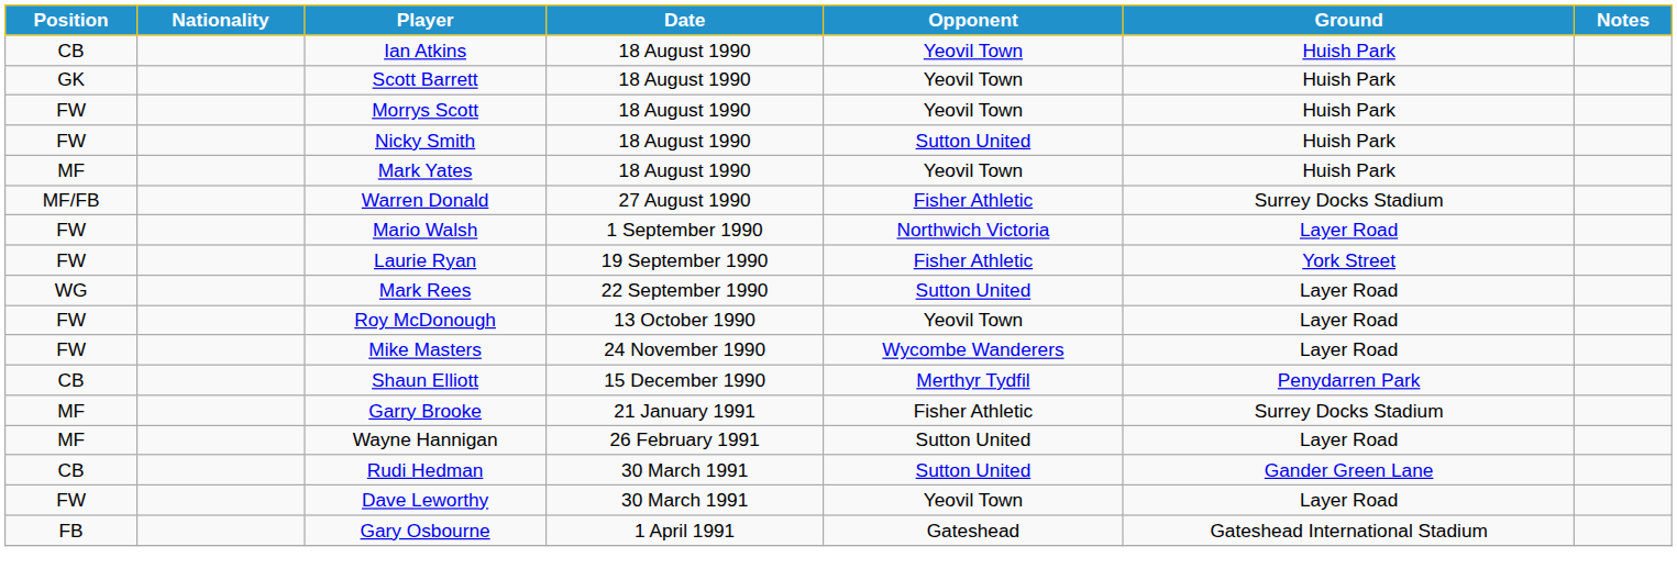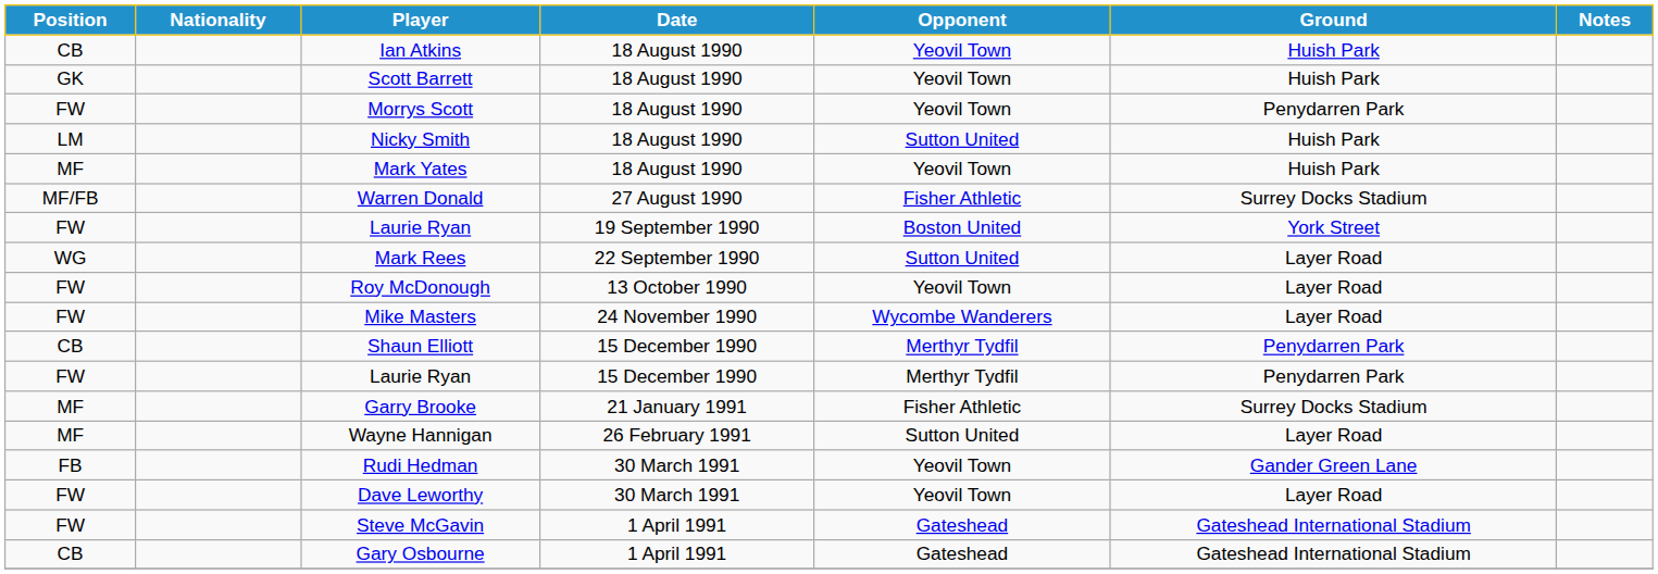 <table class="wikitable" style="text-align:center; font-size:90%; width:100%;">
 <tr>
 <th style="background:#2191CC; color:white; border:1px solid #F7C408; text-align:center;">Position</th>
 <th style="background:#2191CC; color:white; border:1px solid #F7C408; text-align:center;">Nationality</th>
 <th style="background:#2191CC; color:white; border:1px solid #F7C408; text-align:center;">Player</th>
 <th style="background:#2191CC; color:white; border:1px solid #F7C408; text-align:center;">Date</th>
 <th style="background:#2191CC; color:white; border:1px solid #F7C408; text-align:center;">Opponent</th>
 <th style="background:#2191CC; color:white; border:1px solid #F7C408; text-align:center;">Ground</th>
 <th style="background:#2191CC; color:white; border:1px solid #F7C408; text-align:center;">Notes</th>
 </tr>
 <tr>
 <td>CB</td>
 <td></td>
 <td><a href='#'>Ian Atkins</a></td>
 <td>18 August 1990</td>
 <td><a href='#'>Yeovil Town</a></td>
 <td><a href='#'>Huish Park</a></td>
 <td></td>
 </tr>
 <tr>
 <td>GK</td>
 <td></td>
 <td><a href='#'>Scott Barrett</a></td>
 <td>18 August 1990</td>
 <td>Yeovil Town</td>
 <td>Huish Park</td>
 <td></td>
 </tr>
 <tr>
 <td>FW</td>
 <td></td>
 <td><a href='#'>Morrys Scott</a></td>
 <td>18 August 1990</td>
 <td>Yeovil Town</td>
-<td>Huish Park</td>
+<td>Penydarren Park</td>
 <td></td>
 </tr>
 <tr>
-<td>FW</td>
+<td>LM</td>
 <td></td>
 <td><a href='#'>Nicky Smith</a></td>
 <td>18 August 1990</td>
 <td><a href='#'>Sutton United</a></td>
 <td>Huish Park</td>
 <td></td>
 </tr>
 <tr>
 <td>MF</td>
 <td></td>
 <td><a href='#'>Mark Yates</a></td>
 <td>18 August 1990</td>
 <td>Yeovil Town</td>
 <td>Huish Park</td>
 <td></td>
 </tr>
 <tr>
 <td>MF/FB</td>
 <td></td>
 <td><a href='#'>Warren Donald</a></td>
 <td>27 August 1990</td>
 <td><a href='#'>Fisher Athletic</a></td>
 <td>Surrey Docks Stadium</td>
 <td></td>
 </tr>
 <tr>
 <td>FW</td>
 <td></td>
-<td><a href='#'>Mario Walsh</a></td>
-<td>1 September 1990</td>
-<td><a href='#'>Northwich Victoria</a></td>
-<td><a href='#'>Layer Road</a></td>
-<td></td>
-</tr>
-<tr>
-<td>FW</td>
-<td></td>
 <td><a href='#'>Laurie Ryan</a></td>
 <td>19 September 1990</td>
-<td><a href='#'>Fisher Athletic</a></td>
+<td><a href='#'>Boston United</a></td>
 <td><a href='#'>York Street</a></td>
 <td></td>
 </tr>
 <tr>
 <td>WG</td>
 <td></td>
 <td><a href='#'>Mark Rees</a></td>
 <td>22 September 1990</td>
 <td><a href='#'>Sutton United</a></td>
 <td>Layer Road</td>
 <td></td>
 </tr>
 <tr>
 <td>FW</td>
 <td></td>
 <td><a href='#'>Roy McDonough</a></td>
 <td>13 October 1990</td>
 <td>Yeovil Town</td>
 <td>Layer Road</td>
 <td></td>
 </tr>
 <tr>
 <td>FW</td>
 <td></td>
 <td><a href='#'>Mike Masters</a></td>
 <td>24 November 1990</td>
 <td><a href='#'>Wycombe Wanderers</a></td>
 <td>Layer Road</td>
 <td></td>
 </tr>
 <tr>
 <td>CB</td>
 <td></td>
 <td><a href='#'>Shaun Elliott</a></td>
 <td>15 December 1990</td>
 <td><a href='#'>Merthyr Tydfil</a></td>
 <td><a href='#'>Penydarren Park</a></td>
 <td></td>
 </tr>
 <tr>
+<td>FW</td>
+<td></td>
+<td>Laurie Ryan</td>
+<td>15 December 1990</td>
+<td>Merthyr Tydfil</td>
+<td>Penydarren Park</td>
+<td></td>
+</tr>
+<tr>
 <td>MF</td>
 <td></td>
 <td><a href='#'>Garry Brooke</a></td>
 <td>21 January 1991</td>
 <td>Fisher Athletic</td>
 <td>Surrey Docks Stadium</td>
 <td></td>
 </tr>
 <tr>
 <td>MF</td>
 <td></td>
 <td>Wayne Hannigan</td>
 <td>26 February 1991</td>
 <td>Sutton United</td>
 <td>Layer Road</td>
 <td></td>
 </tr>
 <tr>
-<td>CB</td>
+<td>FB</td>
 <td></td>
 <td><a href='#'>Rudi Hedman</a></td>
 <td>30 March 1991</td>
-<td><a href='#'>Sutton United</a></td>
+<td>Yeovil Town</td>
 <td><a href='#'>Gander Green Lane</a></td>
 <td></td>
 </tr>
 <tr>
 <td>FW</td>
 <td></td>
 <td><a href='#'>Dave Leworthy</a></td>
 <td>30 March 1991</td>
 <td>Yeovil Town</td>
 <td>Layer Road</td>
 <td></td>
 </tr>
 <tr>
-<td>FB</td>
+<td>FW</td>
+<td></td>
+<td><a href='#'>Steve McGavin</a></td>
+<td>1 April 1991</td>
+<td><a href='#'>Gateshead</a></td>
+<td><a href='#'>Gateshead International Stadium</a></td>
+<td></td>
+</tr>
+<tr>
+<td>CB</td>
 <td></td>
 <td><a href='#'>Gary Osbourne</a></td>
 <td>1 April 1991</td>
 <td>Gateshead</td>
 <td>Gateshead International Stadium</td>
 <td></td>
 </tr>
 <tr>
 </tr>
 </table>
